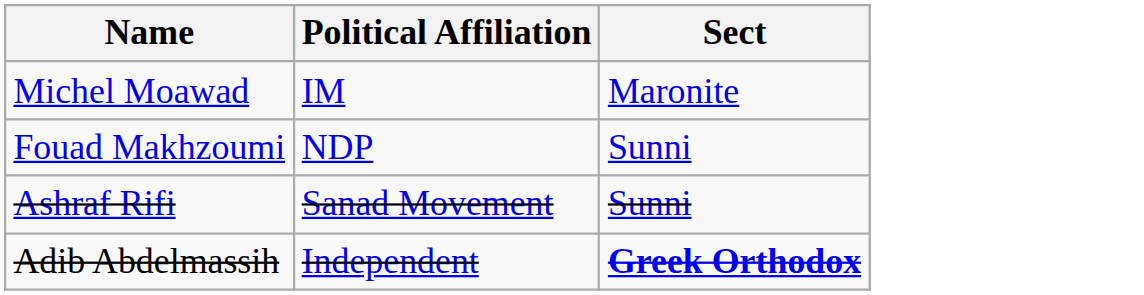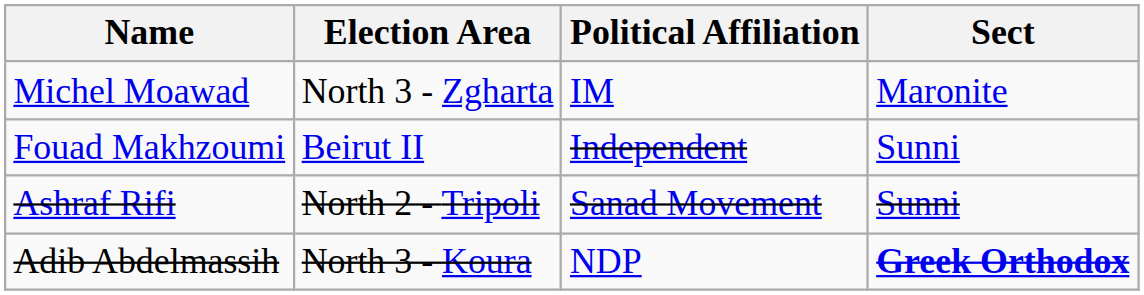 <table class="wikitable sortable">
 <tr>
 <th>Name</th>
+<th>Election Area</th>
 <th>Political Affiliation</th>
 <th>Sect</th>
 </tr>
 <tr>
 <td><a href='#'>Michel Moawad</a></td>
+<td>North 3 - <a href='#'>Zgharta</a></td>
 <td> <a href='#'>IM</a></td>
 <td><a href='#'>Maronite</a></td>
 </tr>
 <tr>
 <td><a href='#'>Fouad Makhzoumi</a></td>
-<td> <a href='#'>NDP</a></td>
+<td><a href='#'>Beirut II</a></td>
+<td><s> <a href='#'>Independent</a></s></td>
 <td><a href='#'>Sunni</a></td>
 </tr>
 <tr>
 <td><s><a href='#'>Ashraf Rifi</a></s></td>
+<td><s>North 2 - <a href='#'>Tripoli</a></s></td>
 <td><s> <a href='#'>Sanad Movement</a></s></td>
 <td><s><a href='#'>Sunni</a></s></td>
 </tr>
 <tr>
 <td><s>Adib Abdelmassih</s></td>
-<td><s> <a href='#'>Independent</a></s></td>
+<td><s>North 3 - <a href='#'>Koura</a></s></td>
+<td> <a href='#'>NDP</a></td>
 <td><strong><a href='#'><s>Greek Orthodox</s></a></strong></td>
 </tr>
 </table>
